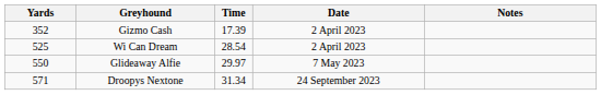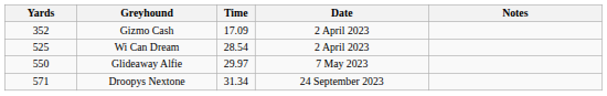 <table class="wikitable" style="font-size: 100%">
 <tr>
 <th width=100>Yards</th>
 <th width=200>Greyhound</th>
 <th width=50>Time</th>
 <th width=250>Date</th>
 <th width=250>Notes</th>
 </tr>
 <tr align=center>
 <td>352</td>
 <td>Gizmo Cash</td>
-<td>17.39</td>
+<td>17.09</td>
 <td>2 April 2023</td>
 <td></td>
 </tr>
 <tr align=center>
 <td>525</td>
 <td>Wi Can Dream</td>
 <td>28.54</td>
 <td>2 April 2023</td>
 <td></td>
 </tr>
 <tr align=center>
 <td>550</td>
 <td>Glideaway Alfie</td>
 <td>29.97</td>
 <td>7 May 2023</td>
 <td></td>
 </tr>
 <tr align=center>
 <td>571</td>
 <td>Droopys Nextone</td>
 <td>31.34</td>
 <td>24 September 2023</td>
 <td></td>
 </tr>
 </table>
